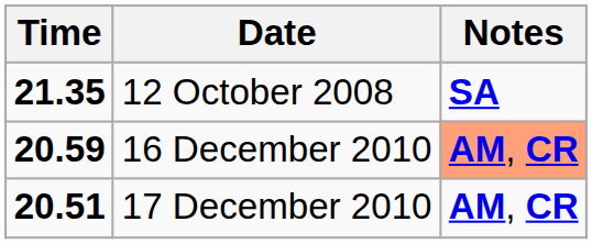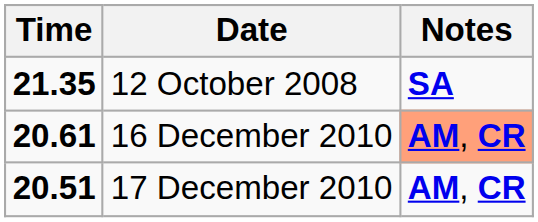 <table class="wikitable">
 <tr>
 <th>Time</th>
 <th>Date</th>
 <th>Notes</th>
 </tr>
 <tr>
 <td><strong>21.35</strong></td>
 <td>12 October 2008</td>
 <td><strong><a href='#'>SA</a></strong></td>
 </tr>
 <tr>
-<td><strong>20.59</strong></td>
+<td><strong>20.61</strong></td>
 <td>16 December 2010</td>
 <td style="background: lightsalmon;"><strong><a href='#'>AM</a></strong>, <strong><a href='#'>CR</a></strong></td>
 </tr>
 <tr>
 <td><strong>20.51</strong></td>
 <td>17 December 2010</td>
 <td><strong><a href='#'>AM</a></strong>, <strong><a href='#'>CR</a></strong></td>
 </tr>
 </table>
